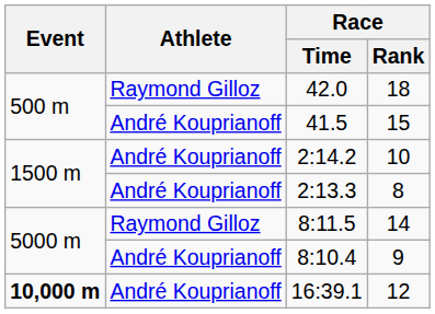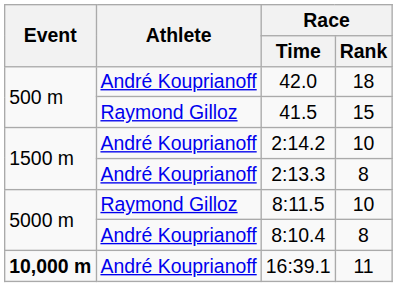 <table class="wikitable" border="1" style="font-size:90%">
 <tr>
 <th rowspan=2>Event</th>
 <th rowspan=2>Athlete</th>
 <th colspan=2>Race</th>
 </tr>
 <tr>
 <th>Time</th>
 <th>Rank</th>
 </tr>
 <tr>
 <td rowspan=2>500 m</td>
-<td><a href='#'>Raymond Gilloz</a></td>
+<td><a href='#'>André Kouprianoff</a></td>
 <td align=center>42.0</td>
 <td align=center>18</td>
 </tr>
 <tr>
-<td><a href='#'>André Kouprianoff</a></td>
+<td><a href='#'>Raymond Gilloz</a></td>
 <td align=center>41.5</td>
 <td align=center>15</td>
 </tr>
 <tr>
 <td rowspan=2>1500 m</td>
 <td><a href='#'>André Kouprianoff</a></td>
 <td align=center>2:14.2</td>
 <td align=center>10</td>
 </tr>
 <tr>
 <td><a href='#'>André Kouprianoff</a></td>
 <td align=center>2:13.3</td>
 <td align=center>8</td>
 </tr>
 <tr>
 <td rowspan=2>5000 m</td>
 <td><a href='#'>Raymond Gilloz</a></td>
 <td align=center>8:11.5</td>
-<td align=center>14</td>
+<td align=center>10</td>
 </tr>
 <tr>
 <td><a href='#'>André Kouprianoff</a></td>
 <td align=center>8:10.4</td>
-<td align=center>9</td>
+<td align=center>8</td>
 </tr>
 <tr>
 <td><strong>10,000 m</strong></td>
 <td><a href='#'>André Kouprianoff</a></td>
 <td align=center>16:39.1</td>
-<td align=center>12</td>
+<td align=center>11</td>
 </tr>
 </table>
